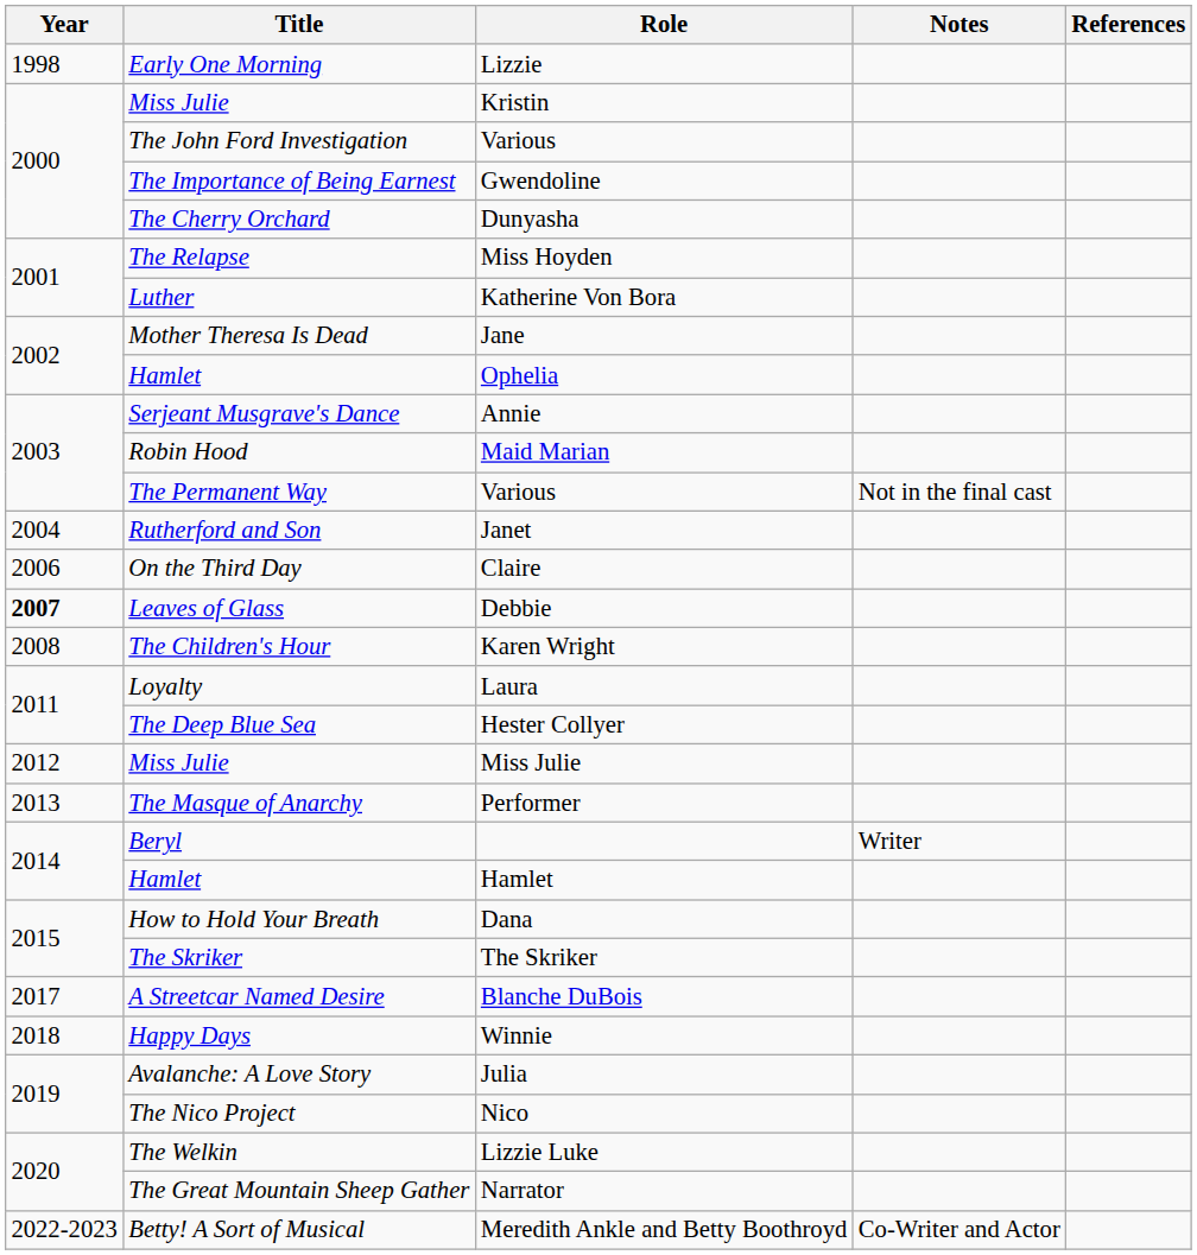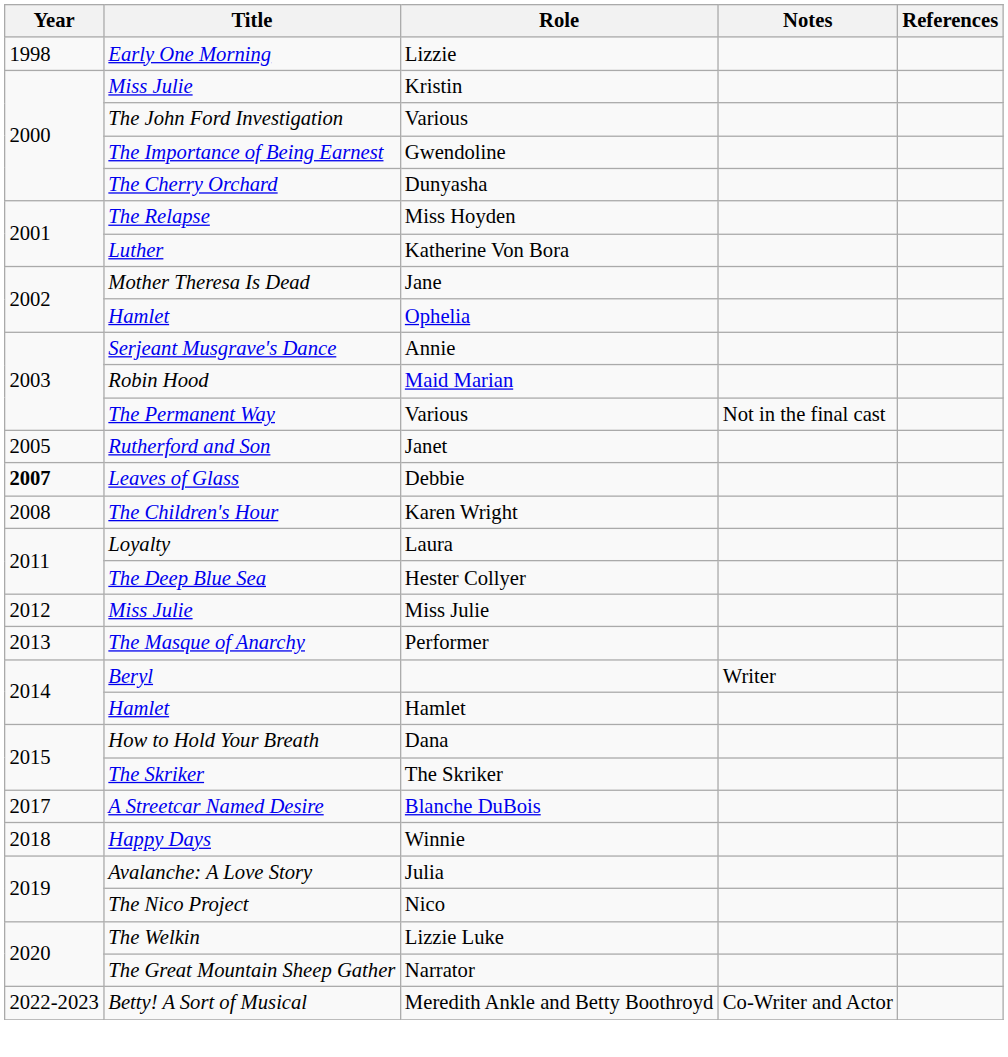 <table class="wikitable sortable">
 <tr>
 <th>Year</th>
 <th>Title</th>
 <th>Role</th>
 <th class="unsortable">Notes</th>
 <th class="unsortable">References</th>
 </tr>
 <tr>
 <td>1998</td>
 <td><em><a href='#'>Early One Morning</a></em></td>
 <td>Lizzie</td>
 <td></td>
 <td></td>
 </tr>
 <tr>
 <td rowspan="4">2000</td>
 <td><em><a href='#'>Miss Julie</a></em></td>
 <td>Kristin</td>
 <td></td>
 <td></td>
 </tr>
 <tr>
 <td><em>The John Ford Investigation</em></td>
 <td>Various</td>
 <td></td>
 <td></td>
 </tr>
 <tr>
 <td><em><a href='#'>The Importance of Being Earnest</a></em></td>
 <td>Gwendoline</td>
 <td></td>
 <td></td>
 </tr>
 <tr>
 <td><em><a href='#'>The Cherry Orchard</a></em></td>
 <td>Dunyasha</td>
 <td></td>
 <td></td>
 </tr>
 <tr>
 <td rowspan="2">2001</td>
 <td><em><a href='#'>The Relapse</a></em></td>
 <td>Miss Hoyden</td>
 <td></td>
 <td></td>
 </tr>
 <tr>
 <td><em><a href='#'>Luther</a></em></td>
 <td>Katherine Von Bora</td>
 <td></td>
 <td></td>
 </tr>
 <tr>
 <td rowspan="2">2002</td>
 <td><em>Mother Theresa Is Dead</em></td>
 <td>Jane</td>
 <td></td>
 <td></td>
 </tr>
 <tr>
 <td><em><a href='#'>Hamlet</a></em></td>
 <td><a href='#'>Ophelia</a></td>
 <td></td>
 <td></td>
 </tr>
 <tr>
 <td rowspan="3">2003</td>
 <td><em><a href='#'>Serjeant Musgrave's Dance</a></em></td>
 <td>Annie</td>
 <td></td>
 <td></td>
 </tr>
 <tr>
 <td><em>Robin Hood</em></td>
 <td><a href='#'>Maid Marian</a></td>
 <td></td>
 <td></td>
 </tr>
 <tr>
 <td><em><a href='#'>The Permanent Way</a></em></td>
 <td>Various</td>
 <td>Not in the final cast</td>
 <td></td>
 </tr>
 <tr>
-<td>2004</td>
+<td>2005</td>
 <td><em><a href='#'>Rutherford and Son</a></em></td>
 <td>Janet</td>
-<td></td>
-<td></td>
-</tr>
-<tr>
-<td>2006</td>
-<td><em>On the Third Day</em></td>
-<td>Claire</td>
 <td></td>
 <td></td>
 </tr>
 <tr>
 <td><strong>2007</strong></td>
 <td><em><a href='#'>Leaves of Glass</a></em></td>
 <td>Debbie</td>
 <td></td>
 <td></td>
 </tr>
 <tr>
 <td>2008</td>
 <td><em><a href='#'>The Children's Hour</a></em></td>
 <td>Karen Wright</td>
 <td></td>
 <td></td>
 </tr>
 <tr>
 <td rowspan="2">2011</td>
 <td><em>Loyalty</em></td>
 <td>Laura</td>
 <td></td>
 <td></td>
 </tr>
 <tr>
 <td><em><a href='#'>The Deep Blue Sea</a></em></td>
 <td>Hester Collyer</td>
 <td></td>
 <td></td>
 </tr>
 <tr>
 <td>2012</td>
 <td><em><a href='#'>Miss Julie</a></em></td>
 <td>Miss Julie</td>
 <td></td>
 <td></td>
 </tr>
 <tr>
 <td>2013</td>
 <td><em><a href='#'>The Masque of Anarchy</a></em></td>
 <td>Performer</td>
 <td></td>
 <td></td>
 </tr>
 <tr>
 <td rowspan="2">2014</td>
 <td><em><a href='#'>Beryl</a></em></td>
 <td></td>
 <td>Writer</td>
 <td></td>
 </tr>
 <tr>
 <td><em><a href='#'>Hamlet</a></em></td>
 <td>Hamlet</td>
 <td></td>
 <td></td>
 </tr>
 <tr>
 <td rowspan="2">2015</td>
 <td><em>How to Hold Your Breath</em></td>
 <td>Dana</td>
 <td></td>
 <td></td>
 </tr>
 <tr>
 <td><em><a href='#'>The Skriker</a></em></td>
 <td>The Skriker</td>
 <td></td>
 <td></td>
 </tr>
 <tr>
 <td>2017</td>
 <td><em><a href='#'>A Streetcar Named Desire</a></em></td>
 <td><a href='#'>Blanche DuBois</a></td>
 <td></td>
 <td></td>
 </tr>
 <tr>
 <td>2018</td>
 <td><em><a href='#'>Happy Days</a></em></td>
 <td>Winnie</td>
 <td></td>
 <td></td>
 </tr>
 <tr>
 <td rowspan="2">2019</td>
 <td><em>Avalanche: A Love Story</em></td>
 <td>Julia</td>
 <td></td>
 <td></td>
 </tr>
 <tr>
 <td><em>The Nico Project</em></td>
 <td>Nico</td>
 <td></td>
 <td></td>
 </tr>
 <tr>
 <td rowspan="2">2020</td>
 <td><em>The Welkin</em></td>
 <td>Lizzie Luke</td>
 <td></td>
 <td></td>
 </tr>
 <tr>
 <td><em>The Great Mountain Sheep Gather</em></td>
 <td>Narrator</td>
 <td></td>
 <td></td>
 </tr>
 <tr>
 <td>2022-2023</td>
 <td><em>Betty! A Sort of Musical</em></td>
 <td>Meredith Ankle and Betty Boothroyd</td>
 <td>Co-Writer and Actor</td>
 <td></td>
 </tr>
 </table>
